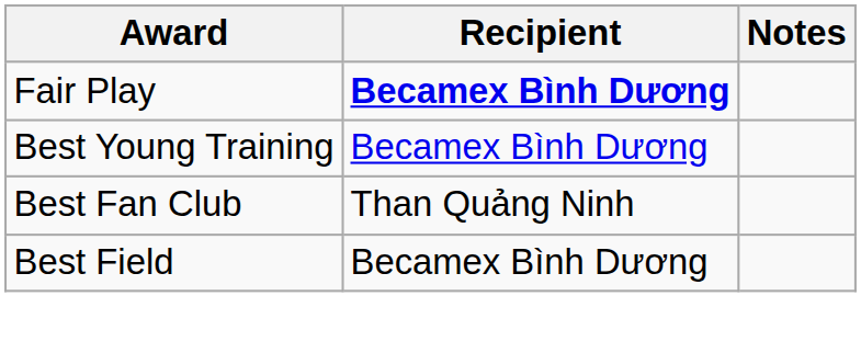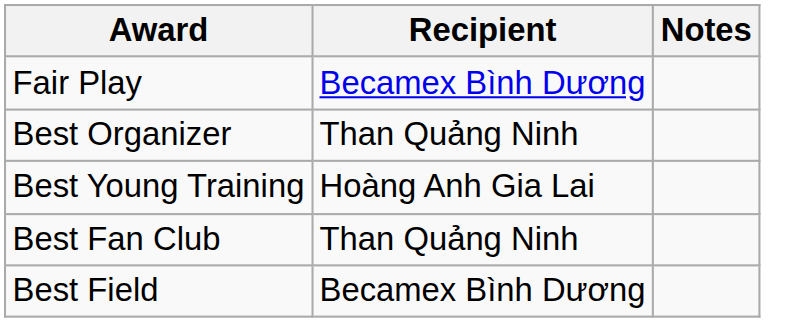 <table class="wikitable">
 <tr>
 <th>Award</th>
 <th>Recipient</th>
 <th>Notes</th>
 </tr>
 <tr>
 <td>Fair Play</td>
-<td><strong><a href='#'>Becamex Bình Dương</a></strong></td>
+<td><a href='#'>Becamex Bình Dương</a></td>
+<td></td>
+</tr>
+<tr>
+<td>Best Organizer</td>
+<td>Than Quảng Ninh</td>
 <td></td>
 </tr>
 <tr>
 <td>Best Young Training</td>
-<td><a href='#'>Becamex Bình Dương</a></td>
+<td>Hoàng Anh Gia Lai</td>
 <td></td>
 </tr>
 <tr>
 <td>Best Fan Club</td>
 <td>Than Quảng Ninh</td>
 <td></td>
 </tr>
 <tr>
 <td>Best Field</td>
 <td>Becamex Bình Dương</td>
 <td></td>
 </tr>
 </table>
